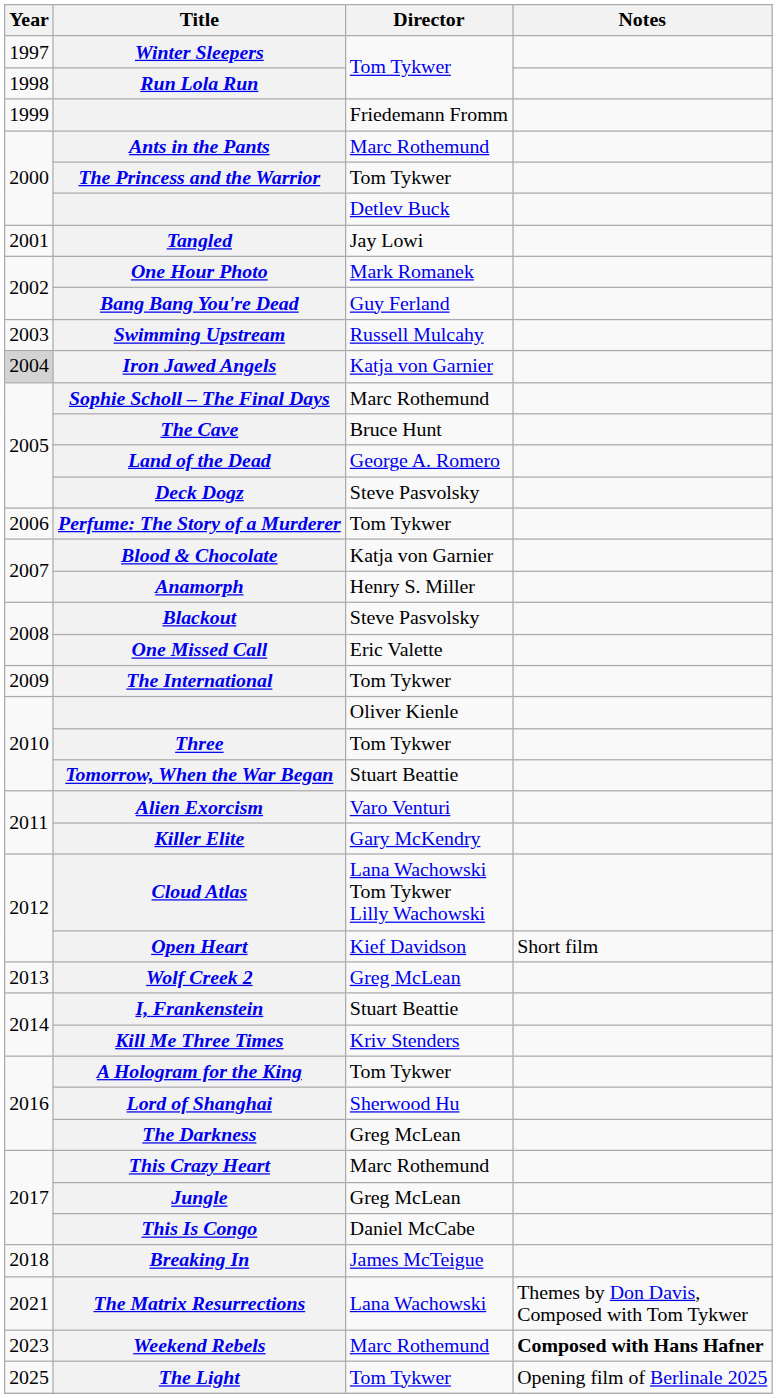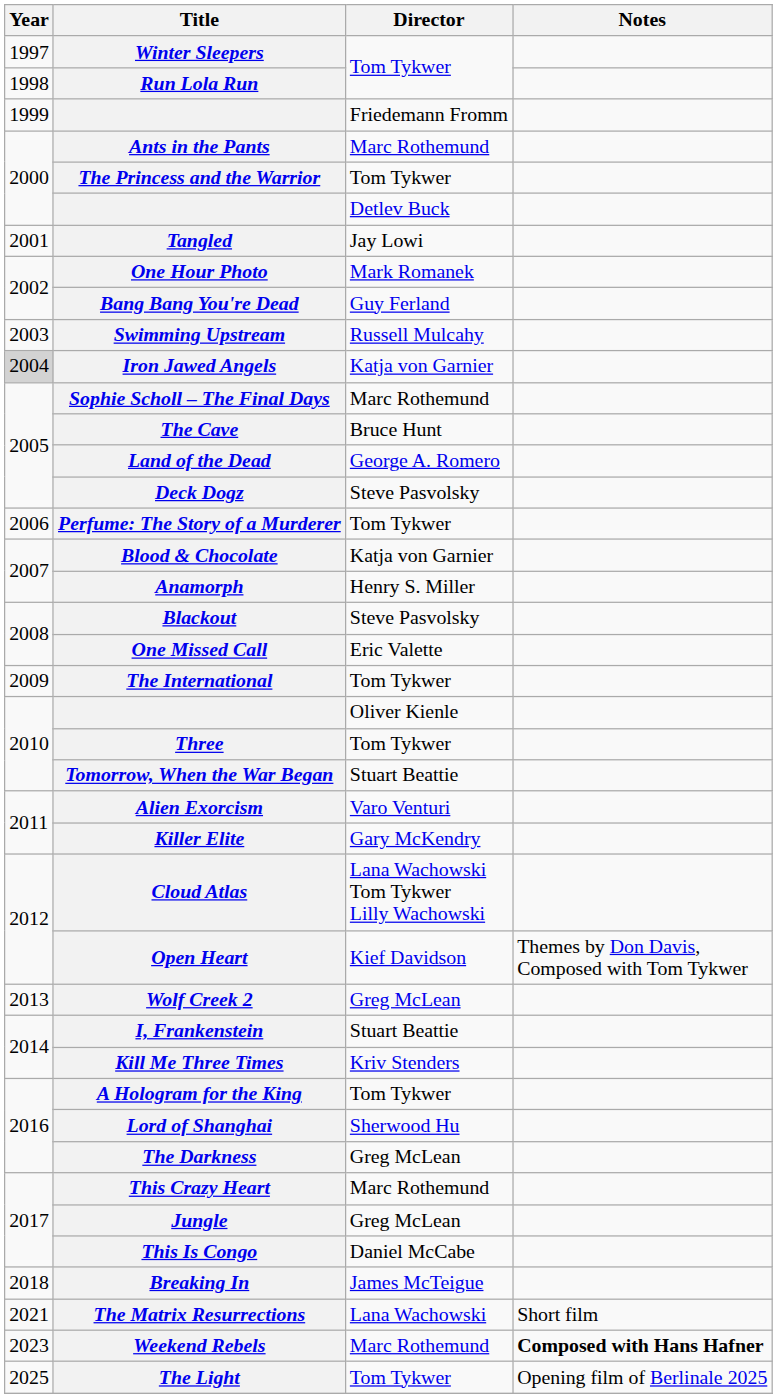 <table class="wikitable sortable plainrowheaders">
 <tr>
 <th>Year</th>
 <th>Title</th>
 <th>Director</th>
 <th>Notes</th>
 </tr>
 <tr>
 <td>1997</td>
 <th scope="row" style="text-align:center;"><em><a href='#'>Winter Sleepers</a></em></th>
 <td rowspan=2><a href='#'>Tom Tykwer</a></td>
 <td></td>
 </tr>
 <tr>
 <td>1998</td>
 <th scope="row" style="text-align:center;"><em><a href='#'>Run Lola Run</a></em></th>
 <td></td>
 </tr>
 <tr>
 <td>1999</td>
 <th scope="row" style="text-align:center;"><em></em></th>
 <td>Friedemann Fromm</td>
 <td></td>
 </tr>
 <tr>
 <td rowspan=3>2000</td>
 <th scope="row" style="text-align:center;"><em><a href='#'>Ants in the Pants</a></em></th>
 <td><a href='#'>Marc Rothemund</a></td>
 <td></td>
 </tr>
 <tr>
 <th scope="row" style="text-align:center;"><em><a href='#'>The Princess and the Warrior</a></em></th>
 <td>Tom Tykwer</td>
 <td></td>
 </tr>
 <tr>
 <th scope="row" style="text-align:center;"><em></em></th>
 <td><a href='#'>Detlev Buck</a></td>
 <td></td>
 </tr>
 <tr>
 <td>2001</td>
 <th scope="row" style="text-align:center;"><em><a href='#'>Tangled</a></em></th>
 <td>Jay Lowi</td>
 <td></td>
 </tr>
 <tr>
 <td rowspan=2>2002</td>
 <th scope="row" style="text-align:center;"><em><a href='#'>One Hour Photo</a></em></th>
 <td><a href='#'>Mark Romanek</a></td>
 <td></td>
 </tr>
 <tr>
 <th scope="row" style="text-align:center;"><em><a href='#'>Bang Bang You're Dead</a></em></th>
 <td><a href='#'>Guy Ferland</a></td>
 <td></td>
 </tr>
 <tr>
 <td>2003</td>
 <th scope="row" style="text-align:center;"><em><a href='#'>Swimming Upstream</a></em></th>
 <td><a href='#'>Russell Mulcahy</a></td>
 <td></td>
 </tr>
 <tr>
 <td style="background: lightgrey;">2004</td>
 <th scope="row" style="text-align:center;"><em><a href='#'>Iron Jawed Angels</a></em></th>
 <td><a href='#'>Katja von Garnier</a></td>
 <td></td>
 </tr>
 <tr>
 <td rowspan=4>2005</td>
 <th scope="row" style="text-align:center;"><em><a href='#'>Sophie Scholl – The Final Days</a></em></th>
 <td>Marc Rothemund</td>
 <td></td>
 </tr>
 <tr>
 <th scope="row" style="text-align:center;"><em><a href='#'>The Cave</a></em></th>
 <td>Bruce Hunt</td>
 <td></td>
 </tr>
 <tr>
 <th scope="row" style="text-align:center;"><em><a href='#'>Land of the Dead</a></em></th>
 <td><a href='#'>George A. Romero</a></td>
 <td></td>
 </tr>
 <tr>
 <th scope="row" style="text-align:center;"><em><a href='#'>Deck Dogz</a></em></th>
 <td>Steve Pasvolsky</td>
 <td></td>
 </tr>
 <tr>
 <td>2006</td>
 <th scope="row" style="text-align:center;"><em><a href='#'>Perfume: The Story of a Murderer</a></em></th>
 <td>Tom Tykwer</td>
 <td></td>
 </tr>
 <tr>
 <td rowspan=2>2007</td>
 <th scope="row" style="text-align:center;"><em><a href='#'>Blood & Chocolate</a></em></th>
 <td>Katja von Garnier</td>
 <td></td>
 </tr>
 <tr>
 <th scope="row" style="text-align:center;"><em><a href='#'>Anamorph</a></em></th>
 <td>Henry S. Miller</td>
 <td></td>
 </tr>
 <tr>
 <td rowspan=2>2008</td>
 <th scope="row" style="text-align:center;"><em><a href='#'>Blackout</a></em></th>
 <td>Steve Pasvolsky</td>
 <td></td>
 </tr>
 <tr>
 <th scope="row" style="text-align:center;"><em><a href='#'>One Missed Call</a></em></th>
 <td>Eric Valette</td>
 <td></td>
 </tr>
 <tr>
 <td>2009</td>
 <th scope="row" style="text-align:center;"><em><a href='#'>The International</a></em></th>
 <td>Tom Tykwer</td>
 <td></td>
 </tr>
 <tr>
 <td rowspan=3>2010</td>
 <th scope="row" style="text-align:center;"><em></em></th>
 <td>Oliver Kienle</td>
 <td></td>
 </tr>
 <tr>
 <th scope="row" style="text-align:center;"><em><a href='#'>Three</a></em></th>
 <td>Tom Tykwer</td>
 <td></td>
 </tr>
 <tr>
 <th scope="row" style="text-align:center;"><em><a href='#'>Tomorrow, When the War Began</a></em></th>
 <td>Stuart Beattie</td>
 <td></td>
 </tr>
 <tr>
 <td rowspan=2>2011</td>
 <th scope="row" style="text-align:center;"><em><a href='#'>Alien Exorcism</a></em></th>
 <td><a href='#'>Varo Venturi</a></td>
 <td></td>
 </tr>
 <tr>
 <th scope="row" style="text-align:center;"><em><a href='#'>Killer Elite</a></em></th>
 <td><a href='#'>Gary McKendry</a></td>
 <td></td>
 </tr>
 <tr>
 <td rowspan=2>2012</td>
 <th scope="row" style="text-align:center;"><em><a href='#'>Cloud Atlas</a></em></th>
 <td><a href='#'>Lana Wachowski</a><br>Tom Tykwer<br><a href='#'>Lilly Wachowski</a></td>
 <td></td>
 </tr>
 <tr>
 <th scope="row" style="text-align:center;"><em><a href='#'>Open Heart</a></em></th>
 <td><a href='#'>Kief Davidson</a></td>
-<td>Short film</td>
+<td>Themes by <a href='#'>Don Davis</a>,<br>Composed with Tom Tykwer</td>
 </tr>
 <tr>
 <td>2013</td>
 <th scope="row" style="text-align:center;"><em><a href='#'>Wolf Creek 2</a></em></th>
 <td><a href='#'>Greg McLean</a></td>
 <td></td>
 </tr>
 <tr>
 <td rowspan=2>2014</td>
 <th scope="row" style="text-align:center;"><em><a href='#'>I, Frankenstein</a></em></th>
 <td>Stuart Beattie</td>
 <td></td>
 </tr>
 <tr>
 <th scope="row" style="text-align:center;"><em><a href='#'>Kill Me Three Times</a></em></th>
 <td><a href='#'>Kriv Stenders</a></td>
 <td></td>
 </tr>
 <tr>
 <td rowspan=3>2016</td>
 <th scope="row" style="text-align:center;"><em><a href='#'>A Hologram for the King</a></em></th>
 <td>Tom Tykwer</td>
 <td></td>
 </tr>
 <tr>
 <th scope="row" style="text-align:center;"><em><a href='#'>Lord of Shanghai</a></em></th>
 <td><a href='#'>Sherwood Hu</a></td>
 <td></td>
 </tr>
 <tr>
 <th scope="row" style="text-align:center;"><em><a href='#'>The Darkness</a></em></th>
 <td>Greg McLean</td>
 <td></td>
 </tr>
 <tr>
 <td rowspan=3>2017</td>
 <th scope="row" style="text-align:center;"><em><a href='#'>This Crazy Heart</a></em></th>
 <td>Marc Rothemund</td>
 <td></td>
 </tr>
 <tr>
 <th scope="row" style="text-align:center;"><em><a href='#'>Jungle</a></em></th>
 <td>Greg McLean</td>
 <td></td>
 </tr>
 <tr>
 <th scope="row" style="text-align:center;"><em><a href='#'>This Is Congo</a></em></th>
 <td>Daniel McCabe</td>
 <td></td>
 </tr>
 <tr>
 <td>2018</td>
 <th scope="row" style="text-align:center;"><em><a href='#'>Breaking In</a></em></th>
 <td><a href='#'>James McTeigue</a></td>
 <td></td>
 </tr>
 <tr>
 <td>2021</td>
 <th scope="row" style="text-align:center;"><em><a href='#'>The Matrix Resurrections</a></em></th>
 <td><a href='#'>Lana Wachowski</a></td>
-<td>Themes by <a href='#'>Don Davis</a>,<br>Composed with Tom Tykwer</td>
+<td>Short film</td>
 </tr>
 <tr>
 <td rowspan="1">2023</td>
 <th scope="row" style="text-align:center;"><em><a href='#'>Weekend Rebels</a></em></th>
 <td><a href='#'>Marc Rothemund</a></td>
 <td><strong>Composed with Hans Hafner</strong></td>
 </tr>
 <tr>
 <td>2025</td>
 <th scope="row" style="text-align:center;"><em><a href='#'>The Light</a></em></th>
 <td><a href='#'>Tom Tykwer</a></td>
 <td>Opening film of <a href='#'>Berlinale 2025</a></td>
 </tr>
 <tr>
 </tr>
 </table>
